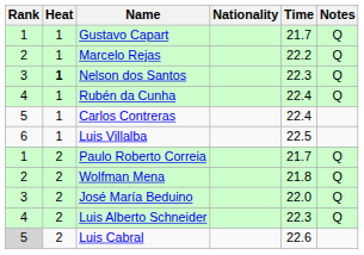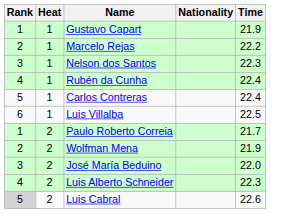 <table class="wikitable sortable" style="text-align:center">
 <tr>
 <th>Rank</th>
 <th>Heat</th>
 <th>Name</th>
 <th>Nationality</th>
 <th>Time</th>
-<th>Notes</th>
 </tr>
 <tr bgcolor=ccffcc>
 <td>1</td>
 <td>1</td>
 <td align=left><a href='#'>Gustavo Capart</a></td>
 <td align=left></td>
-<td>21.7</td>
-<td>Q</td>
+<td>21.9</td>
 </tr>
 <tr bgcolor=ccffcc>
 <td>2</td>
 <td>1</td>
 <td align=left><a href='#'>Marcelo Rejas</a></td>
 <td align=left></td>
 <td>22.2</td>
-<td>Q</td>
 </tr>
 <tr bgcolor=ccffcc>
 <td>3</td>
-<td><strong>1</strong></td>
+<td>1</td>
 <td align=left><a href='#'>Nelson dos Santos</a></td>
 <td align=left></td>
 <td>22.3</td>
-<td>Q</td>
 </tr>
 <tr bgcolor=ccffcc>
 <td>4</td>
 <td>1</td>
 <td align=left><a href='#'>Rubén da Cunha</a></td>
 <td align=left></td>
 <td>22.4</td>
-<td>Q</td>
 </tr>
 <tr>
 <td>5</td>
 <td>1</td>
 <td align=left><a href='#'>Carlos Contreras</a></td>
 <td align=left></td>
 <td>22.4</td>
-<td></td>
 </tr>
 <tr>
 <td>6</td>
 <td>1</td>
 <td align=left><a href='#'>Luis Villalba</a></td>
 <td align=left></td>
 <td>22.5</td>
-<td></td>
 </tr>
 <tr bgcolor=ccffcc>
 <td>1</td>
 <td>2</td>
 <td align=left><a href='#'>Paulo Roberto Correia</a></td>
 <td align=left></td>
 <td>21.7</td>
-<td>Q</td>
 </tr>
 <tr bgcolor=ccffcc>
 <td>2</td>
 <td>2</td>
 <td align=left><a href='#'>Wolfman Mena</a></td>
 <td align=left></td>
-<td>21.8</td>
-<td>Q</td>
+<td>21.9</td>
 </tr>
 <tr bgcolor=ccffcc>
 <td>3</td>
 <td>2</td>
 <td align=left><a href='#'>José María Beduino</a></td>
 <td align=left></td>
 <td>22.0</td>
-<td>Q</td>
 </tr>
 <tr bgcolor=ccffcc>
 <td>4</td>
 <td>2</td>
 <td align=left><a href='#'>Luis Alberto Schneider</a></td>
 <td align=left></td>
 <td>22.3</td>
-<td>Q</td>
 </tr>
 <tr>
 <td style="background: lightgrey;">5</td>
 <td>2</td>
 <td align=left><a href='#'>Luis Cabral</a></td>
 <td align=left></td>
 <td>22.6</td>
-<td></td>
 </tr>
 </table>
